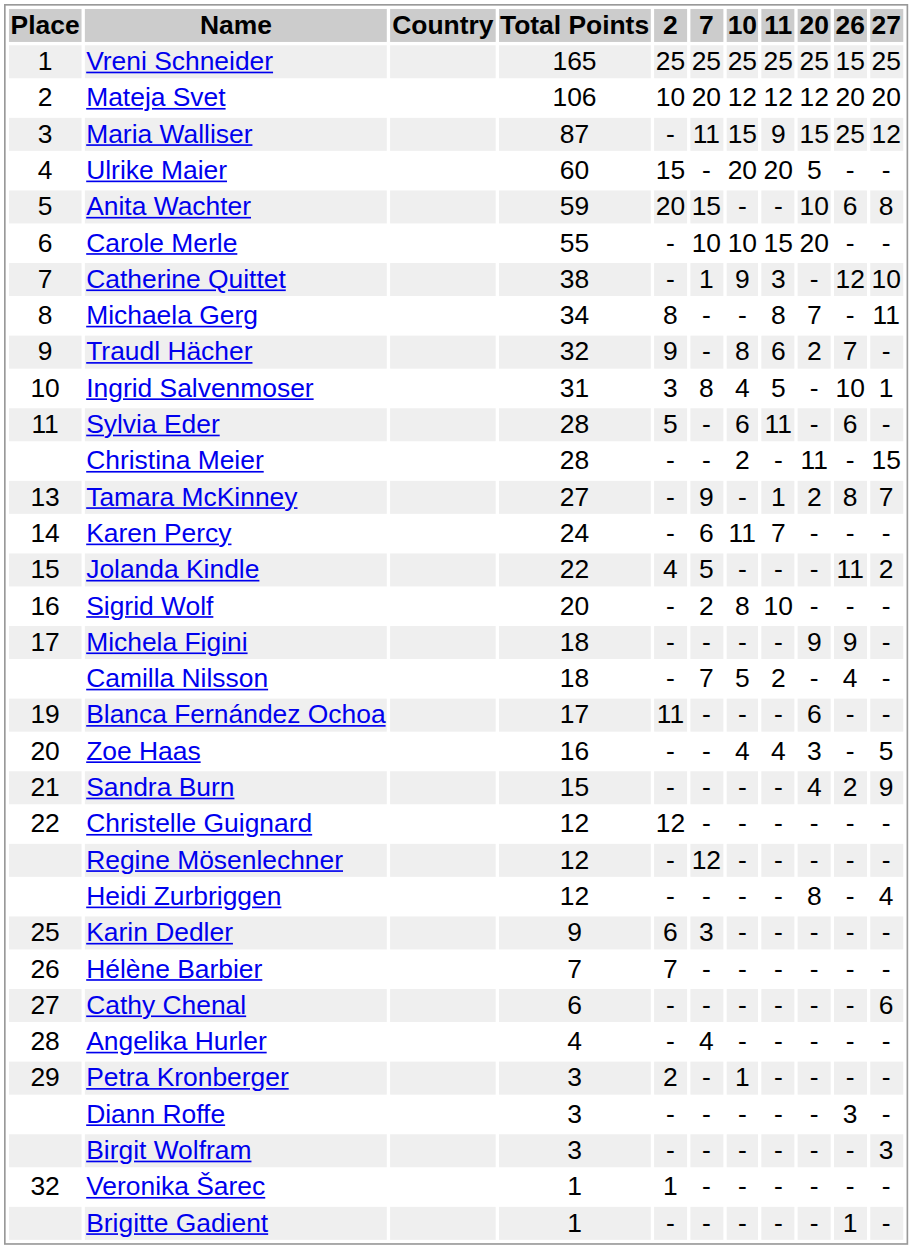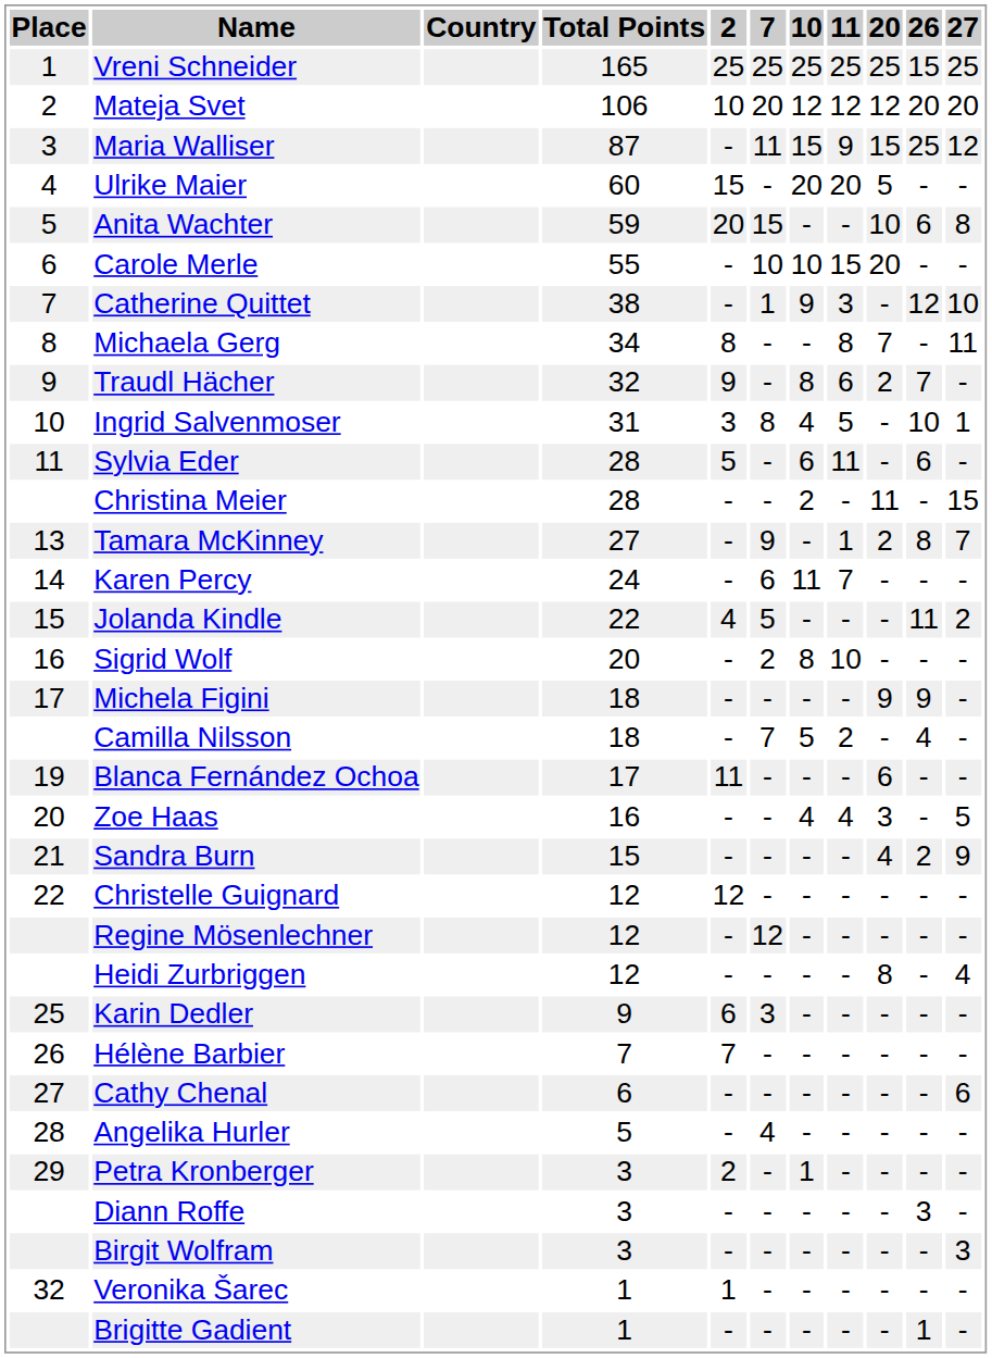 <table border="0" style="border: 1px solid #999; background-color:#FFFFFF; text-align:center">
 <tr align="center" bgcolor="#CCCCCC">
 <th>Place</th>
 <th>Name</th>
 <th>Country</th>
 <th>Total Points</th>
 <th>2</th>
 <th>7</th>
 <th>10</th>
 <th>11</th>
 <th>20</th>
 <th>26</th>
 <th>27</th>
 </tr>
 <tr bgcolor="#EFEFEF">
 <td>1</td>
 <td align="left"><a href='#'>Vreni Schneider</a></td>
 <td align="left"></td>
 <td>165</td>
 <td>25</td>
 <td>25</td>
 <td>25</td>
 <td>25</td>
 <td>25</td>
 <td>15</td>
 <td>25</td>
 </tr>
 <tr>
 <td>2</td>
 <td align="left"><a href='#'>Mateja Svet</a></td>
 <td align="left"></td>
 <td>106</td>
 <td>10</td>
 <td>20</td>
 <td>12</td>
 <td>12</td>
 <td>12</td>
 <td>20</td>
 <td>20</td>
 </tr>
 <tr bgcolor="#EFEFEF">
 <td>3</td>
 <td align="left"><a href='#'>Maria Walliser</a></td>
 <td align="left"></td>
 <td>87</td>
 <td>-</td>
 <td>11</td>
 <td>15</td>
 <td>9</td>
 <td>15</td>
 <td>25</td>
 <td>12</td>
 </tr>
 <tr>
 <td>4</td>
 <td align="left"><a href='#'>Ulrike Maier</a></td>
 <td align="left"></td>
 <td>60</td>
 <td>15</td>
 <td>-</td>
 <td>20</td>
 <td>20</td>
 <td>5</td>
 <td>-</td>
 <td>-</td>
 </tr>
 <tr bgcolor="#EFEFEF">
 <td>5</td>
 <td align="left"><a href='#'>Anita Wachter</a></td>
 <td align="left"></td>
 <td>59</td>
 <td>20</td>
 <td>15</td>
 <td>-</td>
 <td>-</td>
 <td>10</td>
 <td>6</td>
 <td>8</td>
 </tr>
 <tr>
 <td>6</td>
 <td align="left"><a href='#'>Carole Merle</a></td>
 <td align="left"></td>
 <td>55</td>
 <td>-</td>
 <td>10</td>
 <td>10</td>
 <td>15</td>
 <td>20</td>
 <td>-</td>
 <td>-</td>
 </tr>
 <tr bgcolor="#EFEFEF">
 <td>7</td>
 <td align="left"><a href='#'>Catherine Quittet</a></td>
 <td align="left"></td>
 <td>38</td>
 <td>-</td>
 <td>1</td>
 <td>9</td>
 <td>3</td>
 <td>-</td>
 <td>12</td>
 <td>10</td>
 </tr>
 <tr>
 <td>8</td>
 <td align="left"><a href='#'>Michaela Gerg</a></td>
 <td align="left"></td>
 <td>34</td>
 <td>8</td>
 <td>-</td>
 <td>-</td>
 <td>8</td>
 <td>7</td>
 <td>-</td>
 <td>11</td>
 </tr>
 <tr bgcolor="#EFEFEF">
 <td>9</td>
 <td align="left"><a href='#'>Traudl Hächer</a></td>
 <td align="left"></td>
 <td>32</td>
 <td>9</td>
 <td>-</td>
 <td>8</td>
 <td>6</td>
 <td>2</td>
 <td>7</td>
 <td>-</td>
 </tr>
 <tr>
 <td>10</td>
 <td align="left"><a href='#'>Ingrid Salvenmoser</a></td>
 <td align="left"></td>
 <td>31</td>
 <td>3</td>
 <td>8</td>
 <td>4</td>
 <td>5</td>
 <td>-</td>
 <td>10</td>
 <td>1</td>
 </tr>
 <tr bgcolor="#EFEFEF">
 <td>11</td>
 <td align="left"><a href='#'>Sylvia Eder</a></td>
 <td align="left"></td>
 <td>28</td>
 <td>5</td>
 <td>-</td>
 <td>6</td>
 <td>11</td>
 <td>-</td>
 <td>6</td>
 <td>-</td>
 </tr>
 <tr>
 <td></td>
 <td align="left"><a href='#'>Christina Meier</a></td>
 <td align="left"></td>
 <td>28</td>
 <td>-</td>
 <td>-</td>
 <td>2</td>
 <td>-</td>
 <td>11</td>
 <td>-</td>
 <td>15</td>
 </tr>
 <tr bgcolor="#EFEFEF">
 <td>13</td>
 <td align="left"><a href='#'>Tamara McKinney</a></td>
 <td align="left"></td>
 <td>27</td>
 <td>-</td>
 <td>9</td>
 <td>-</td>
 <td>1</td>
 <td>2</td>
 <td>8</td>
 <td>7</td>
 </tr>
 <tr>
 <td>14</td>
 <td align="left"><a href='#'>Karen Percy</a></td>
 <td align="left"></td>
 <td>24</td>
 <td>-</td>
 <td>6</td>
 <td>11</td>
 <td>7</td>
 <td>-</td>
 <td>-</td>
 <td>-</td>
 </tr>
 <tr bgcolor="#EFEFEF">
 <td>15</td>
 <td align="left"><a href='#'>Jolanda Kindle</a></td>
 <td align="left"></td>
 <td>22</td>
 <td>4</td>
 <td>5</td>
 <td>-</td>
 <td>-</td>
 <td>-</td>
 <td>11</td>
 <td>2</td>
 </tr>
 <tr>
 <td>16</td>
 <td align="left"><a href='#'>Sigrid Wolf</a></td>
 <td align="left"></td>
 <td>20</td>
 <td>-</td>
 <td>2</td>
 <td>8</td>
 <td>10</td>
 <td>-</td>
 <td>-</td>
 <td>-</td>
 </tr>
 <tr bgcolor="#EFEFEF">
 <td>17</td>
 <td align="left"><a href='#'>Michela Figini</a></td>
 <td align="left"></td>
 <td>18</td>
 <td>-</td>
 <td>-</td>
 <td>-</td>
 <td>-</td>
 <td>9</td>
 <td>9</td>
 <td>-</td>
 </tr>
 <tr>
 <td></td>
 <td align="left"><a href='#'>Camilla Nilsson</a></td>
 <td align="left"></td>
 <td>18</td>
 <td>-</td>
 <td>7</td>
 <td>5</td>
 <td>2</td>
 <td>-</td>
 <td>4</td>
 <td>-</td>
 </tr>
 <tr bgcolor="#EFEFEF">
 <td>19</td>
 <td align="left"><a href='#'>Blanca Fernández Ochoa</a></td>
 <td align="left"></td>
 <td>17</td>
 <td>11</td>
 <td>-</td>
 <td>-</td>
 <td>-</td>
 <td>6</td>
 <td>-</td>
 <td>-</td>
 </tr>
 <tr>
 <td>20</td>
 <td align="left"><a href='#'>Zoe Haas</a></td>
 <td align="left"></td>
 <td>16</td>
 <td>-</td>
 <td>-</td>
 <td>4</td>
 <td>4</td>
 <td>3</td>
 <td>-</td>
 <td>5</td>
 </tr>
 <tr bgcolor="#EFEFEF">
 <td>21</td>
 <td align="left"><a href='#'>Sandra Burn</a></td>
 <td align="left"></td>
 <td>15</td>
 <td>-</td>
 <td>-</td>
 <td>-</td>
 <td>-</td>
 <td>4</td>
 <td>2</td>
 <td>9</td>
 </tr>
 <tr>
 <td>22</td>
 <td align="left"><a href='#'>Christelle Guignard</a></td>
 <td align="left"></td>
 <td>12</td>
 <td>12</td>
 <td>-</td>
 <td>-</td>
 <td>-</td>
 <td>-</td>
 <td>-</td>
 <td>-</td>
 </tr>
 <tr bgcolor="#EFEFEF">
 <td></td>
 <td align="left"><a href='#'>Regine Mösenlechner</a></td>
 <td align="left"></td>
 <td>12</td>
 <td>-</td>
 <td>12</td>
 <td>-</td>
 <td>-</td>
 <td>-</td>
 <td>-</td>
 <td>-</td>
 </tr>
 <tr>
 <td></td>
 <td align="left"><a href='#'>Heidi Zurbriggen</a></td>
 <td align="left"></td>
 <td>12</td>
 <td>-</td>
 <td>-</td>
 <td>-</td>
 <td>-</td>
 <td>8</td>
 <td>-</td>
 <td>4</td>
 </tr>
 <tr bgcolor="#EFEFEF">
 <td>25</td>
 <td align="left"><a href='#'>Karin Dedler</a></td>
 <td align="left"></td>
 <td>9</td>
 <td>6</td>
 <td>3</td>
 <td>-</td>
 <td>-</td>
 <td>-</td>
 <td>-</td>
 <td>-</td>
 </tr>
 <tr>
 <td>26</td>
 <td align="left"><a href='#'>Hélène Barbier</a></td>
 <td align="left"></td>
 <td>7</td>
 <td>7</td>
 <td>-</td>
 <td>-</td>
 <td>-</td>
 <td>-</td>
 <td>-</td>
 <td>-</td>
 </tr>
 <tr bgcolor="#EFEFEF">
 <td>27</td>
 <td align="left"><a href='#'>Cathy Chenal</a></td>
 <td align="left"></td>
 <td>6</td>
 <td>-</td>
 <td>-</td>
 <td>-</td>
 <td>-</td>
 <td>-</td>
 <td>-</td>
 <td>6</td>
 </tr>
 <tr>
 <td>28</td>
 <td align="left"><a href='#'>Angelika Hurler</a></td>
 <td align="left"></td>
-<td>4</td>
+<td>5</td>
 <td>-</td>
 <td>4</td>
 <td>-</td>
 <td>-</td>
 <td>-</td>
 <td>-</td>
 <td>-</td>
 </tr>
 <tr bgcolor="#EFEFEF">
 <td>29</td>
 <td align="left"><a href='#'>Petra Kronberger</a></td>
 <td align="left"></td>
 <td>3</td>
 <td>2</td>
 <td>-</td>
 <td>1</td>
 <td>-</td>
 <td>-</td>
 <td>-</td>
 <td>-</td>
 </tr>
 <tr>
 <td></td>
 <td align="left"><a href='#'>Diann Roffe</a></td>
 <td align="left"></td>
 <td>3</td>
 <td>-</td>
 <td>-</td>
 <td>-</td>
 <td>-</td>
 <td>-</td>
 <td>3</td>
 <td>-</td>
 </tr>
 <tr bgcolor="#EFEFEF">
 <td></td>
 <td align="left"><a href='#'>Birgit Wolfram</a></td>
 <td align="left"></td>
 <td>3</td>
 <td>-</td>
 <td>-</td>
 <td>-</td>
 <td>-</td>
 <td>-</td>
 <td>-</td>
 <td>3</td>
 </tr>
 <tr>
 <td>32</td>
 <td align="left"><a href='#'>Veronika Šarec</a></td>
 <td align="left"></td>
 <td>1</td>
 <td>1</td>
 <td>-</td>
 <td>-</td>
 <td>-</td>
 <td>-</td>
 <td>-</td>
 <td>-</td>
 </tr>
 <tr bgcolor="#EFEFEF">
 <td></td>
 <td align="left"><a href='#'>Brigitte Gadient</a></td>
 <td align="left"></td>
 <td>1</td>
 <td>-</td>
 <td>-</td>
 <td>-</td>
 <td>-</td>
 <td>-</td>
 <td>1</td>
 <td>-</td>
 </tr>
 </table>
